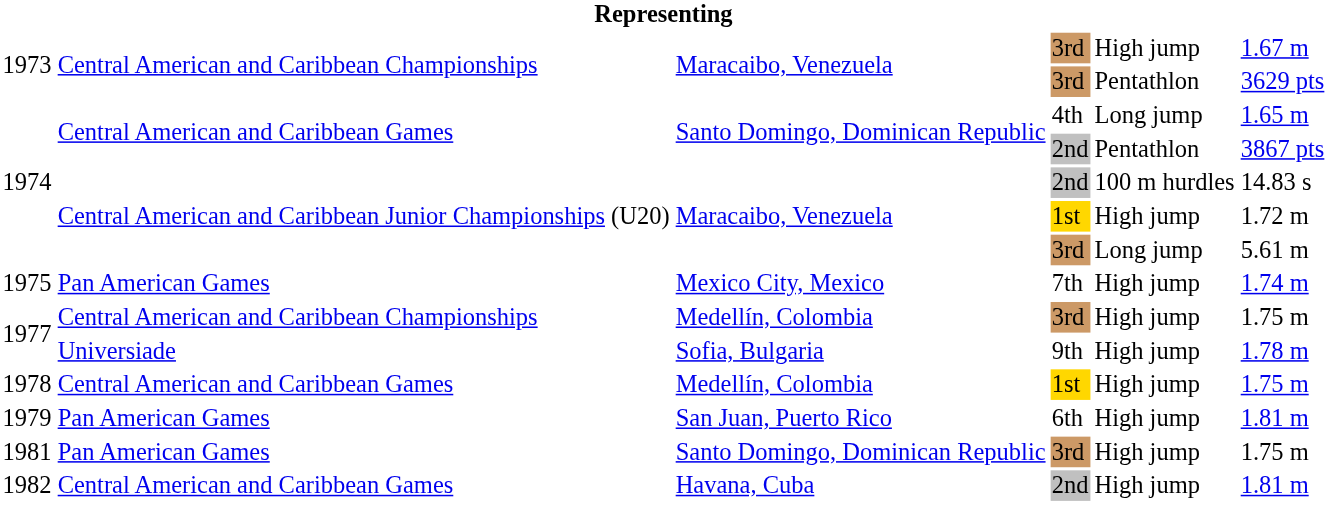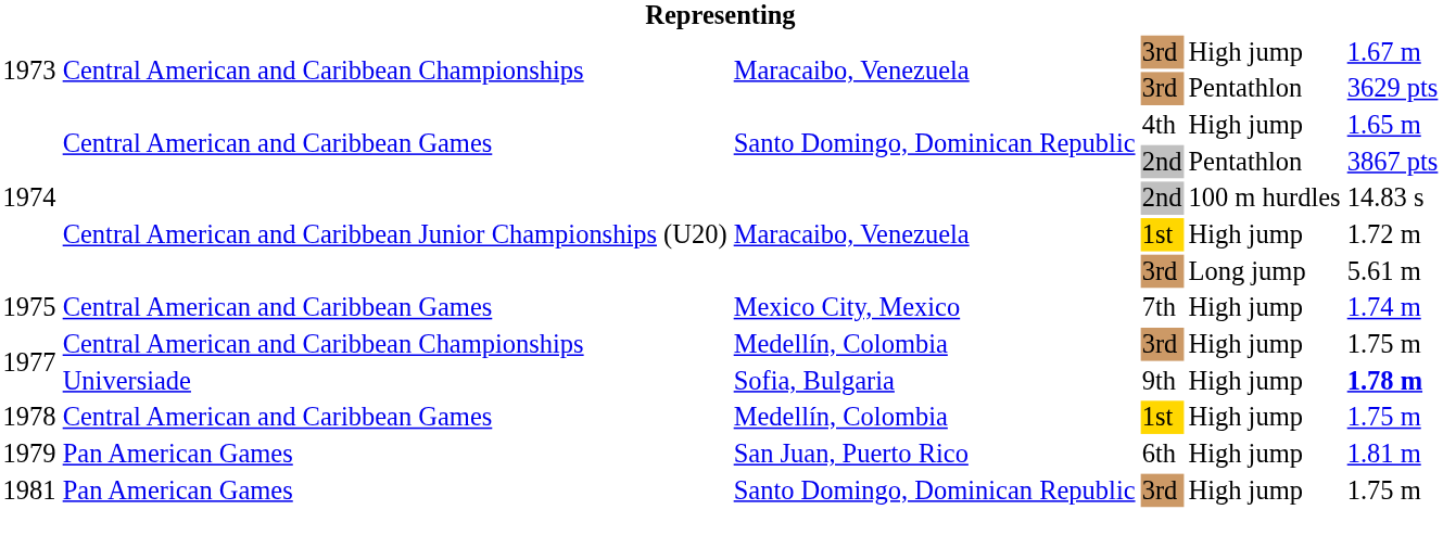 <table>
 <tr>
 <th colspan="6">Representing </th>
 </tr>
 <tr>
 <td rowspan=2>1973</td>
 <td rowspan=2><a href='#'>Central American and Caribbean Championships</a></td>
 <td rowspan=2><a href='#'>Maracaibo, Venezuela</a></td>
 <td bgcolor=cc9966>3rd</td>
 <td>High jump</td>
 <td><a href='#'>1.67 m</a></td>
 </tr>
 <tr>
 <td bgcolor=cc9966>3rd</td>
 <td>Pentathlon</td>
 <td><a href='#'>3629 pts</a></td>
 </tr>
 <tr>
 <td rowspan=5>1974</td>
 <td rowspan=2><a href='#'>Central American and Caribbean Games</a></td>
 <td rowspan=2><a href='#'>Santo Domingo, Dominican Republic</a></td>
 <td>4th</td>
-<td>Long jump</td>
+<td>High jump</td>
 <td><a href='#'>1.65 m</a></td>
 </tr>
 <tr>
 <td bgcolor=silver>2nd</td>
 <td>Pentathlon</td>
 <td><a href='#'>3867 pts</a></td>
 </tr>
 <tr>
 <td rowspan=3><a href='#'>Central American and Caribbean Junior Championships</a> (U20)</td>
 <td rowspan=3><a href='#'>Maracaibo, Venezuela</a></td>
 <td bgcolor=silver>2nd</td>
 <td>100 m hurdles</td>
 <td>14.83 s</td>
 </tr>
 <tr>
 <td bgcolor=gold>1st</td>
 <td>High jump</td>
 <td>1.72 m</td>
 </tr>
 <tr>
 <td bgcolor=cc9966>3rd</td>
 <td>Long jump</td>
 <td>5.61 m</td>
 </tr>
 <tr>
 <td>1975</td>
-<td><a href='#'>Pan American Games</a></td>
+<td><a href='#'>Central American and Caribbean Games</a></td>
 <td><a href='#'>Mexico City, Mexico</a></td>
 <td>7th</td>
 <td>High jump</td>
 <td><a href='#'>1.74 m</a></td>
 </tr>
 <tr>
 <td rowspan=2>1977</td>
 <td><a href='#'>Central American and Caribbean Championships</a></td>
 <td><a href='#'>Medellín, Colombia</a></td>
 <td bgcolor=cc9966>3rd</td>
 <td>High jump</td>
 <td>1.75 m</td>
 </tr>
 <tr>
 <td><a href='#'>Universiade</a></td>
 <td><a href='#'>Sofia, Bulgaria</a></td>
 <td>9th</td>
 <td>High jump</td>
-<td><a href='#'>1.78 m</a></td>
+<td><strong><a href='#'>1.78 m</a></strong></td>
 </tr>
 <tr>
 <td>1978</td>
 <td><a href='#'>Central American and Caribbean Games</a></td>
 <td><a href='#'>Medellín, Colombia</a></td>
 <td bgcolor=gold>1st</td>
 <td>High jump</td>
 <td><a href='#'>1.75 m</a></td>
 </tr>
 <tr>
 <td>1979</td>
 <td><a href='#'>Pan American Games</a></td>
 <td><a href='#'>San Juan, Puerto Rico</a></td>
 <td>6th</td>
 <td>High jump</td>
 <td><a href='#'>1.81 m</a></td>
 </tr>
 <tr>
 <td>1981</td>
 <td><a href='#'>Pan American Games</a></td>
 <td><a href='#'>Santo Domingo, Dominican Republic</a></td>
 <td bgcolor=cc9966>3rd</td>
 <td>High jump</td>
 <td>1.75 m</td>
 </tr>
-<tr>
-<td>1982</td>
-<td><a href='#'>Central American and Caribbean Games</a></td>
-<td><a href='#'>Havana, Cuba</a></td>
-<td bgcolor=silver>2nd</td>
-<td>High jump</td>
-<td><a href='#'>1.81 m</a></td>
-</tr>
 </table>
